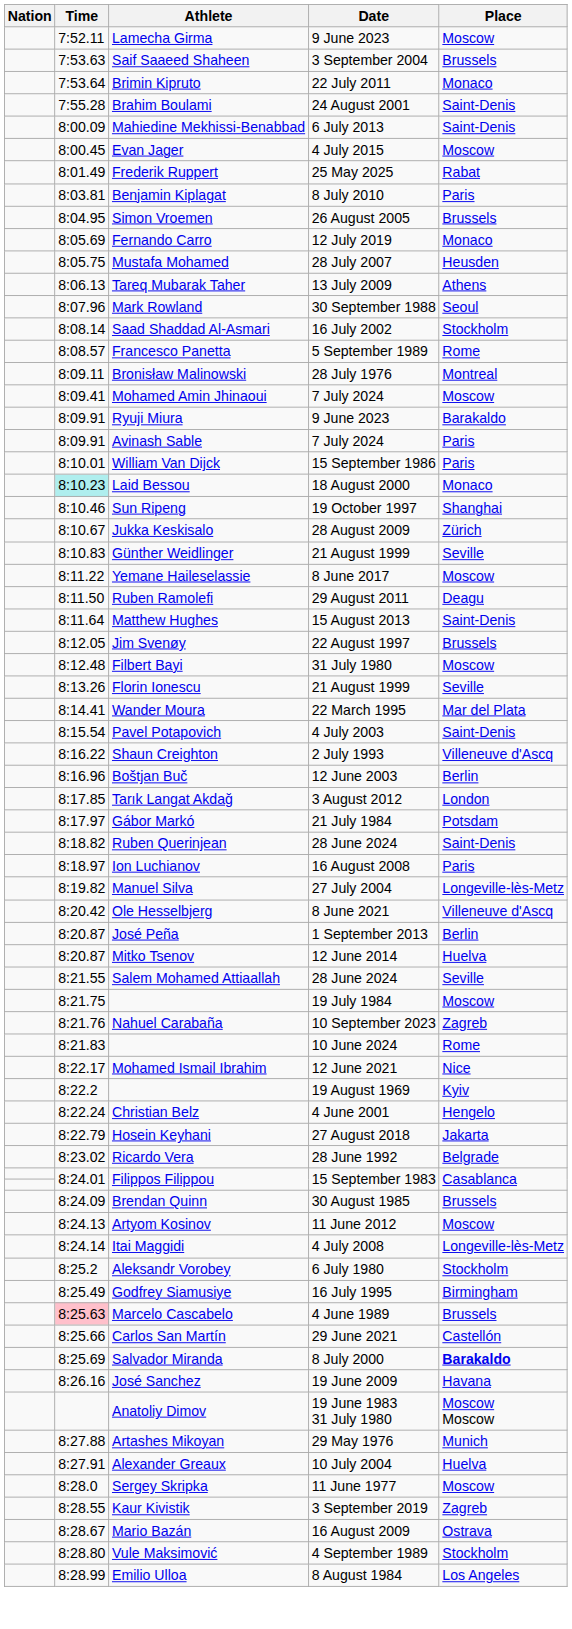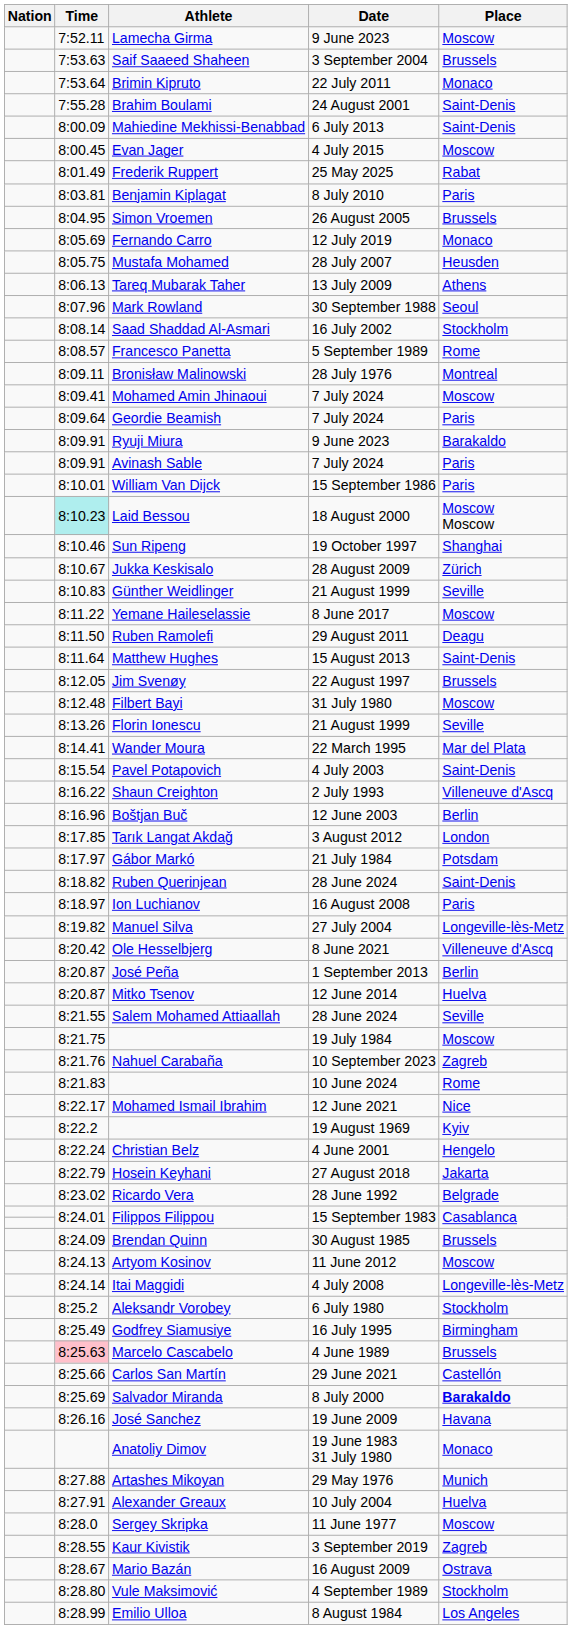 <table class="wikitable sortable defaultleft col4right static-row-numbers sticky-header" style="font-size:95%;">
 <tr>
 <th>Nation</th>
 <th>Time</th>
 <th>Athlete</th>
 <th>Date</th>
 <th>Place</th>
 </tr>
 <tr>
 <td></td>
 <td>7:52.11</td>
 <td><a href='#'>Lamecha Girma</a></td>
 <td>9 June 2023</td>
 <td><a href='#'>Moscow</a></td>
 </tr>
 <tr>
 <td></td>
 <td>7:53.63</td>
 <td><a href='#'>Saif Saaeed Shaheen</a></td>
 <td>3 September 2004</td>
 <td><a href='#'>Brussels</a></td>
 </tr>
 <tr>
 <td></td>
 <td>7:53.64</td>
 <td><a href='#'>Brimin Kipruto</a></td>
 <td>22 July 2011</td>
 <td><a href='#'>Monaco</a></td>
 </tr>
 <tr>
 <td></td>
 <td>7:55.28</td>
 <td><a href='#'>Brahim Boulami</a></td>
 <td>24 August 2001</td>
 <td><a href='#'>Saint-Denis</a></td>
 </tr>
 <tr>
 <td></td>
 <td>8:00.09</td>
 <td><a href='#'>Mahiedine Mekhissi-Benabbad</a></td>
 <td>6 July 2013</td>
 <td><a href='#'>Saint-Denis</a></td>
 </tr>
 <tr>
 <td></td>
 <td>8:00.45</td>
 <td><a href='#'>Evan Jager</a></td>
 <td>4 July 2015</td>
 <td><a href='#'>Moscow</a></td>
 </tr>
 <tr>
 <td></td>
 <td>8:01.49</td>
 <td><a href='#'>Frederik Ruppert</a></td>
 <td>25 May 2025</td>
 <td><a href='#'>Rabat</a></td>
 </tr>
 <tr>
 <td></td>
 <td>8:03.81</td>
 <td><a href='#'>Benjamin Kiplagat</a></td>
 <td>8 July 2010</td>
 <td><a href='#'>Paris</a></td>
 </tr>
 <tr>
 <td></td>
 <td>8:04.95</td>
 <td><a href='#'>Simon Vroemen</a></td>
 <td>26 August 2005</td>
 <td><a href='#'>Brussels</a></td>
 </tr>
 <tr>
 <td></td>
 <td>8:05.69</td>
 <td><a href='#'>Fernando Carro</a></td>
 <td>12 July 2019</td>
 <td><a href='#'>Monaco</a></td>
 </tr>
 <tr>
 <td></td>
 <td>8:05.75</td>
 <td><a href='#'>Mustafa Mohamed</a></td>
 <td>28 July 2007</td>
 <td><a href='#'>Heusden</a></td>
 </tr>
 <tr>
 <td></td>
 <td>8:06.13</td>
 <td><a href='#'>Tareq Mubarak Taher</a></td>
 <td>13 July 2009</td>
 <td><a href='#'>Athens</a></td>
 </tr>
 <tr>
 <td></td>
 <td>8:07.96</td>
 <td><a href='#'>Mark Rowland</a></td>
 <td>30 September 1988</td>
 <td><a href='#'>Seoul</a></td>
 </tr>
 <tr>
 <td></td>
 <td>8:08.14</td>
 <td><a href='#'>Saad Shaddad Al-Asmari</a></td>
 <td>16 July 2002</td>
 <td><a href='#'>Stockholm</a></td>
 </tr>
 <tr>
 <td></td>
 <td>8:08.57</td>
 <td><a href='#'>Francesco Panetta</a></td>
 <td>5 September 1989</td>
 <td><a href='#'>Rome</a></td>
 </tr>
 <tr>
 <td></td>
 <td>8:09.11</td>
 <td><a href='#'>Bronisław Malinowski</a></td>
 <td>28 July 1976</td>
 <td><a href='#'>Montreal</a></td>
 </tr>
 <tr>
 <td></td>
 <td>8:09.41</td>
 <td><a href='#'>Mohamed Amin Jhinaoui</a></td>
 <td>7 July 2024</td>
 <td><a href='#'>Moscow</a></td>
 </tr>
 <tr>
 <td></td>
+<td>8:09.64</td>
+<td><a href='#'>Geordie Beamish</a></td>
+<td>7 July 2024</td>
+<td><a href='#'>Paris</a></td>
+</tr>
+<tr>
+<td></td>
 <td>8:09.91</td>
 <td><a href='#'>Ryuji Miura</a></td>
 <td>9 June 2023</td>
 <td><a href='#'>Barakaldo</a></td>
 </tr>
 <tr>
 <td></td>
 <td>8:09.91</td>
 <td><a href='#'>Avinash Sable</a></td>
 <td>7 July 2024</td>
 <td><a href='#'>Paris</a></td>
 </tr>
 <tr>
 <td></td>
 <td>8:10.01</td>
 <td><a href='#'>William Van Dijck</a></td>
 <td>15 September 1986</td>
 <td><a href='#'>Paris</a></td>
 </tr>
 <tr>
 <td></td>
 <td style="background: paleturquoise;">8:10.23</td>
 <td><a href='#'>Laid Bessou</a></td>
 <td>18 August 2000</td>
-<td><a href='#'>Monaco</a></td>
+<td><a href='#'>Moscow</a> <br> Moscow</td>
 </tr>
 <tr>
 <td></td>
 <td>8:10.46</td>
 <td><a href='#'>Sun Ripeng</a></td>
 <td>19 October 1997</td>
 <td><a href='#'>Shanghai</a></td>
 </tr>
 <tr>
 <td></td>
 <td>8:10.67</td>
 <td><a href='#'>Jukka Keskisalo</a></td>
 <td>28 August 2009</td>
 <td><a href='#'>Zürich</a></td>
 </tr>
 <tr>
 <td></td>
 <td>8:10.83</td>
 <td><a href='#'>Günther Weidlinger</a></td>
 <td>21 August 1999</td>
 <td><a href='#'>Seville</a></td>
 </tr>
 <tr>
 <td></td>
 <td>8:11.22</td>
 <td><a href='#'>Yemane Haileselassie</a></td>
 <td>8 June 2017</td>
 <td><a href='#'>Moscow</a></td>
 </tr>
 <tr>
 <td></td>
 <td>8:11.50</td>
 <td><a href='#'>Ruben Ramolefi</a></td>
 <td>29 August 2011</td>
 <td><a href='#'>Deagu</a></td>
 </tr>
 <tr>
 <td></td>
 <td>8:11.64</td>
 <td><a href='#'>Matthew Hughes</a></td>
 <td>15 August 2013</td>
 <td><a href='#'>Saint-Denis</a></td>
 </tr>
 <tr>
 <td></td>
 <td>8:12.05</td>
 <td><a href='#'>Jim Svenøy</a></td>
 <td>22 August 1997</td>
 <td><a href='#'>Brussels</a></td>
 </tr>
 <tr>
 <td></td>
 <td>8:12.48</td>
 <td><a href='#'>Filbert Bayi</a></td>
 <td>31 July 1980</td>
 <td><a href='#'>Moscow</a></td>
 </tr>
 <tr>
 <td></td>
 <td>8:13.26</td>
 <td><a href='#'>Florin Ionescu</a></td>
 <td>21 August 1999</td>
 <td><a href='#'>Seville</a></td>
 </tr>
 <tr>
 <td></td>
 <td>8:14.41</td>
 <td><a href='#'>Wander Moura</a></td>
 <td>22 March 1995</td>
 <td><a href='#'>Mar del Plata</a></td>
 </tr>
 <tr>
 <td></td>
 <td>8:15.54</td>
 <td><a href='#'>Pavel Potapovich</a></td>
 <td>4 July 2003</td>
 <td><a href='#'>Saint-Denis</a></td>
 </tr>
 <tr>
 <td></td>
 <td>8:16.22</td>
 <td><a href='#'>Shaun Creighton</a></td>
 <td>2 July 1993</td>
 <td><a href='#'>Villeneuve d'Ascq</a></td>
 </tr>
 <tr>
 <td></td>
 <td>8:16.96</td>
 <td><a href='#'>Boštjan Buč</a></td>
 <td>12 June 2003</td>
 <td><a href='#'>Berlin</a></td>
 </tr>
 <tr>
 <td></td>
 <td>8:17.85</td>
 <td><a href='#'>Tarık Langat Akdağ</a></td>
 <td>3 August 2012</td>
 <td><a href='#'>London</a></td>
 </tr>
 <tr>
 <td></td>
 <td>8:17.97</td>
 <td><a href='#'>Gábor Markó</a></td>
 <td>21 July 1984</td>
 <td><a href='#'>Potsdam</a></td>
 </tr>
 <tr>
 <td></td>
 <td>8:18.82</td>
 <td><a href='#'>Ruben Querinjean</a></td>
 <td>28 June 2024</td>
 <td><a href='#'>Saint-Denis</a></td>
 </tr>
 <tr>
 <td></td>
 <td>8:18.97</td>
 <td><a href='#'>Ion Luchianov</a></td>
 <td>16 August 2008</td>
 <td><a href='#'>Paris</a></td>
 </tr>
 <tr>
 <td></td>
 <td>8:19.82</td>
 <td><a href='#'>Manuel Silva</a></td>
 <td>27 July 2004</td>
 <td><a href='#'>Longeville-lès-Metz</a></td>
 </tr>
 <tr>
 <td></td>
 <td>8:20.42</td>
 <td><a href='#'>Ole Hesselbjerg</a></td>
 <td>8 June 2021</td>
 <td><a href='#'>Villeneuve d'Ascq</a></td>
 </tr>
 <tr>
 <td></td>
 <td>8:20.87</td>
 <td><a href='#'>José Peña</a></td>
 <td>1 September 2013</td>
 <td><a href='#'>Berlin</a></td>
 </tr>
 <tr>
 <td></td>
 <td>8:20.87</td>
 <td><a href='#'>Mitko Tsenov</a></td>
 <td>12 June 2014</td>
 <td><a href='#'>Huelva</a></td>
 </tr>
 <tr>
 <td></td>
 <td>8:21.55</td>
 <td><a href='#'>Salem Mohamed Attiaallah</a></td>
 <td>28 June 2024</td>
 <td><a href='#'>Seville</a></td>
 </tr>
 <tr>
 <td></td>
 <td>8:21.75</td>
 <td></td>
 <td>19 July 1984</td>
 <td><a href='#'>Moscow</a></td>
 </tr>
 <tr>
 <td></td>
 <td>8:21.76</td>
 <td><a href='#'>Nahuel Carabaña</a></td>
 <td>10 September 2023</td>
 <td><a href='#'>Zagreb</a></td>
 </tr>
 <tr>
 <td></td>
 <td>8:21.83</td>
 <td></td>
 <td>10 June 2024</td>
 <td><a href='#'>Rome</a></td>
 </tr>
 <tr>
 <td></td>
 <td>8:22.17</td>
 <td><a href='#'>Mohamed Ismail Ibrahim</a></td>
 <td>12 June 2021</td>
 <td><a href='#'>Nice</a></td>
 </tr>
 <tr>
 <td></td>
 <td>8:22.2</td>
 <td></td>
 <td>19 August 1969</td>
 <td><a href='#'>Kyiv</a></td>
 </tr>
 <tr>
 <td></td>
 <td>8:22.24</td>
 <td><a href='#'>Christian Belz</a></td>
 <td>4 June 2001</td>
 <td><a href='#'>Hengelo</a></td>
 </tr>
 <tr>
 <td></td>
 <td>8:22.79</td>
 <td><a href='#'>Hosein Keyhani</a></td>
 <td>27 August 2018</td>
 <td><a href='#'>Jakarta</a></td>
 </tr>
 <tr>
 <td></td>
 <td>8:23.02</td>
 <td><a href='#'>Ricardo Vera</a></td>
 <td>28 June 1992</td>
 <td><a href='#'>Belgrade</a></td>
 </tr>
 <tr>
 <td></td>
 <td rowspan=2>8:24.01</td>
 <td rowspan=2><a href='#'>Filippos Filippou</a></td>
 <td rowspan=2>15 September 1983</td>
 <td rowspan=2><a href='#'>Casablanca</a></td>
 </tr>
 <tr>
 <td></td>
 </tr>
 <tr>
 <td></td>
 <td>8:24.09</td>
 <td><a href='#'>Brendan Quinn</a></td>
 <td>30 August 1985</td>
 <td><a href='#'>Brussels</a></td>
 </tr>
 <tr>
 <td></td>
 <td>8:24.13</td>
 <td><a href='#'>Artyom Kosinov</a></td>
 <td>11 June 2012</td>
 <td><a href='#'>Moscow</a></td>
 </tr>
 <tr>
 <td></td>
 <td>8:24.14</td>
 <td><a href='#'>Itai Maggidi</a></td>
 <td>4 July 2008</td>
 <td><a href='#'>Longeville-lès-Metz</a></td>
 </tr>
 <tr>
 <td></td>
 <td>8:25.2</td>
 <td><a href='#'>Aleksandr Vorobey</a></td>
 <td>6 July 1980</td>
 <td><a href='#'>Stockholm</a></td>
 </tr>
 <tr>
 <td></td>
 <td>8:25.49</td>
 <td><a href='#'>Godfrey Siamusiye</a></td>
 <td>16 July 1995</td>
 <td><a href='#'>Birmingham</a></td>
 </tr>
 <tr>
 <td></td>
 <td style="background: pink;">8:25.63</td>
 <td><a href='#'>Marcelo Cascabelo</a></td>
 <td>4 June 1989</td>
 <td><a href='#'>Brussels</a></td>
 </tr>
 <tr>
 <td></td>
 <td>8:25.66</td>
 <td><a href='#'>Carlos San Martín</a></td>
 <td>29 June 2021</td>
 <td><a href='#'>Castellón</a></td>
 </tr>
 <tr>
 <td></td>
 <td>8:25.69</td>
 <td><a href='#'>Salvador Miranda</a></td>
 <td>8 July 2000</td>
 <td><strong><a href='#'>Barakaldo</a></strong></td>
 </tr>
 <tr>
 <td></td>
 <td>8:26.16</td>
 <td><a href='#'>José Sanchez</a></td>
 <td>19 June 2009</td>
 <td><a href='#'>Havana</a></td>
 </tr>
 <tr>
 <td></td>
 <td></td>
 <td><a href='#'>Anatoliy Dimov</a></td>
 <td data-sort-value="19 June 1983">19 June 1983 <br> 31 July 1980</td>
-<td><a href='#'>Moscow</a> <br> Moscow</td>
+<td><a href='#'>Monaco</a></td>
 </tr>
 <tr>
 <td></td>
 <td>8:27.88</td>
 <td><a href='#'>Artashes Mikoyan</a></td>
 <td>29 May 1976</td>
 <td><a href='#'>Munich</a></td>
 </tr>
 <tr>
 <td></td>
 <td>8:27.91</td>
 <td><a href='#'>Alexander Greaux</a></td>
 <td>10 July 2004</td>
 <td><a href='#'>Huelva</a></td>
 </tr>
 <tr>
 <td></td>
 <td>8:28.0</td>
 <td><a href='#'>Sergey Skripka</a></td>
 <td>11 June 1977</td>
 <td><a href='#'>Moscow</a></td>
 </tr>
 <tr>
 <td></td>
 <td>8:28.55</td>
 <td><a href='#'>Kaur Kivistik</a></td>
 <td>3 September 2019</td>
 <td><a href='#'>Zagreb</a></td>
 </tr>
 <tr>
 <td></td>
 <td>8:28.67</td>
 <td><a href='#'>Mario Bazán</a></td>
 <td>16 August 2009</td>
 <td><a href='#'>Ostrava</a></td>
 </tr>
 <tr>
 <td></td>
 <td>8:28.80</td>
 <td><a href='#'>Vule Maksimović</a></td>
 <td>4 September 1989</td>
 <td><a href='#'>Stockholm</a></td>
 </tr>
 <tr>
 <td></td>
 <td>8:28.99</td>
 <td><a href='#'>Emilio Ulloa</a></td>
 <td>8 August 1984</td>
 <td><a href='#'>Los Angeles</a></td>
 </tr>
 </table>
